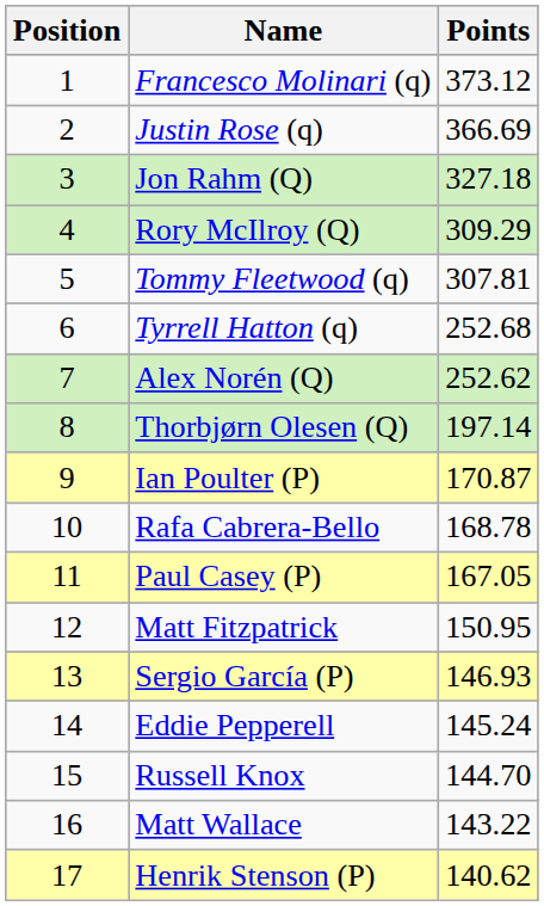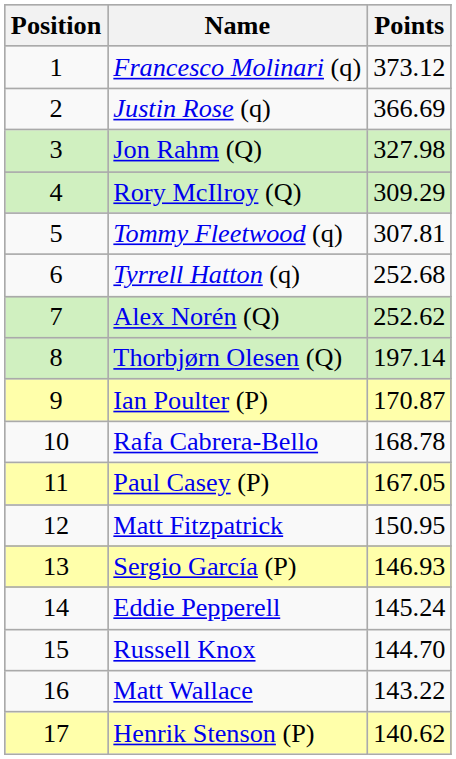 <table class="wikitable">
 <tr>
 <th>Position</th>
 <th>Name</th>
 <th>Points</th>
 </tr>
 <tr>
 <td align=center>1</td>
 <td><em><a href='#'>Francesco Molinari</a></em> (q)</td>
 <td align=right>373.12</td>
 </tr>
 <tr>
 <td align=center>2</td>
 <td><em><a href='#'>Justin Rose</a></em> (q)</td>
 <td align=right>366.69</td>
 </tr>
 <tr style="background:#d0f0c0;">
 <td align=center>3</td>
 <td><a href='#'>Jon Rahm</a> (Q)</td>
-<td align=right>327.18</td>
+<td align=right>327.98</td>
 </tr>
 <tr style="background:#d0f0c0;">
 <td align=center>4</td>
 <td><a href='#'>Rory McIlroy</a> (Q)</td>
 <td align=right>309.29</td>
 </tr>
 <tr>
 <td align=center>5</td>
 <td><em><a href='#'>Tommy Fleetwood</a></em> (q)</td>
 <td align=right>307.81</td>
 </tr>
 <tr>
 <td align=center>6</td>
 <td><em><a href='#'>Tyrrell Hatton</a></em> (q)</td>
 <td align=right>252.68</td>
 </tr>
 <tr style="background:#d0f0c0;">
 <td align=center>7</td>
 <td><a href='#'>Alex Norén</a> (Q)</td>
 <td align=right>252.62</td>
 </tr>
 <tr style="background:#d0f0c0;">
 <td align=center>8</td>
 <td><a href='#'>Thorbjørn Olesen</a> (Q)</td>
 <td align=right>197.14</td>
 </tr>
 <tr style="background:#ffa;">
 <td align=center>9</td>
 <td><a href='#'>Ian Poulter</a> (P)</td>
 <td align=right>170.87</td>
 </tr>
 <tr>
 <td align=center>10</td>
 <td><a href='#'>Rafa Cabrera-Bello</a></td>
 <td align=right>168.78</td>
 </tr>
 <tr style="background:#ffa;">
 <td align=center>11</td>
 <td><a href='#'>Paul Casey</a> (P)</td>
 <td align=right>167.05</td>
 </tr>
 <tr>
 <td align=center>12</td>
 <td><a href='#'>Matt Fitzpatrick</a></td>
 <td align=right>150.95</td>
 </tr>
 <tr style="background:#ffa;">
 <td align=center>13</td>
 <td><a href='#'>Sergio García</a> (P)</td>
 <td align=right>146.93</td>
 </tr>
 <tr>
 <td align=center>14</td>
 <td><a href='#'>Eddie Pepperell</a></td>
 <td align=right>145.24</td>
 </tr>
 <tr>
 <td align=center>15</td>
 <td><a href='#'>Russell Knox</a></td>
 <td align=right>144.70</td>
 </tr>
 <tr>
 <td align=center>16</td>
 <td><a href='#'>Matt Wallace</a></td>
 <td align=right>143.22</td>
 </tr>
 <tr style="background:#ffa;">
 <td align=center>17</td>
 <td><a href='#'>Henrik Stenson</a> (P)</td>
 <td align=right>140.62</td>
 </tr>
 </table>
